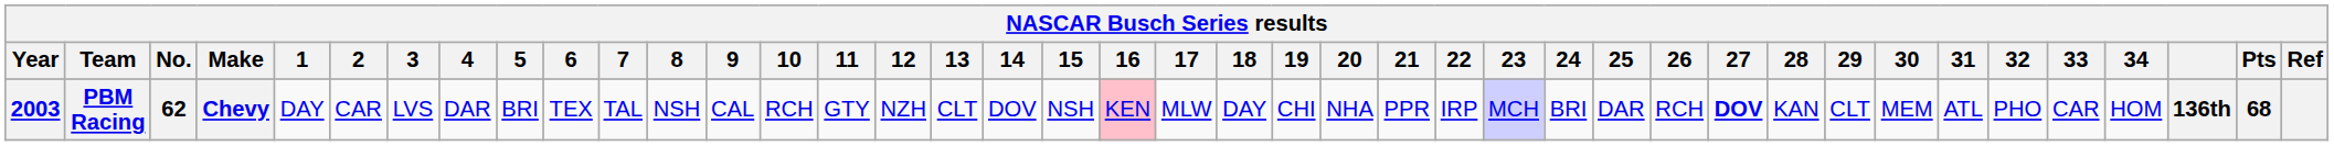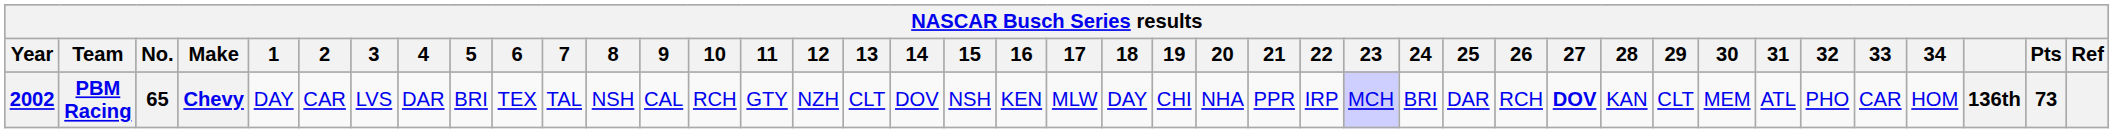 <table class="wikitable" style="text-align:center; font-size:75%">
 <tr>
 <th colspan=42><a href='#'>NASCAR Busch Series</a> results</th>
 </tr>
 <tr>
 <th>Year</th>
 <th>Team</th>
 <th>No.</th>
 <th>Make</th>
 <th>1</th>
 <th>2</th>
 <th>3</th>
 <th>4</th>
 <th>5</th>
 <th>6</th>
 <th>7</th>
 <th>8</th>
 <th>9</th>
 <th>10</th>
 <th>11</th>
 <th>12</th>
 <th>13</th>
 <th>14</th>
 <th>15</th>
 <th>16</th>
 <th>17</th>
 <th>18</th>
 <th>19</th>
 <th>20</th>
 <th>21</th>
 <th>22</th>
 <th>23</th>
 <th>24</th>
 <th>25</th>
 <th>26</th>
 <th>27</th>
 <th>28</th>
 <th>29</th>
 <th>30</th>
 <th>31</th>
 <th>32</th>
 <th>33</th>
 <th>34</th>
 <th></th>
 <th>Pts</th>
 <th>Ref</th>
 </tr>
 <tr>
-<th><a href='#'>2003</a></th>
+<th><a href='#'>2002</a></th>
 <th><a href='#'>PBM Racing</a></th>
-<th>62</th>
+<th>65</th>
 <th><a href='#'>Chevy</a></th>
 <td><a href='#'>DAY</a></td>
 <td><a href='#'>CAR</a></td>
 <td><a href='#'>LVS</a></td>
 <td><a href='#'>DAR</a></td>
 <td><a href='#'>BRI</a></td>
 <td><a href='#'>TEX</a></td>
 <td><a href='#'>TAL</a></td>
 <td><a href='#'>NSH</a></td>
 <td><a href='#'>CAL</a></td>
 <td><a href='#'>RCH</a></td>
 <td><a href='#'>GTY</a></td>
 <td><a href='#'>NZH</a></td>
 <td><a href='#'>CLT</a></td>
 <td><a href='#'>DOV</a></td>
 <td><a href='#'>NSH</a></td>
-<td style="background: pink;"><a href='#'>KEN</a></td>
+<td><a href='#'>KEN</a></td>
 <td><a href='#'>MLW</a></td>
 <td><a href='#'>DAY</a></td>
 <td><a href='#'>CHI</a></td>
 <td><a href='#'>NHA</a></td>
 <td><a href='#'>PPR</a></td>
 <td><a href='#'>IRP</a></td>
 <td style="background:#CFCFFF;"><a href='#'>MCH</a><br></td>
 <td><a href='#'>BRI</a></td>
 <td><a href='#'>DAR</a></td>
 <td><a href='#'>RCH</a></td>
 <td><strong><a href='#'>DOV</a></strong></td>
 <td><a href='#'>KAN</a></td>
 <td><a href='#'>CLT</a></td>
 <td><a href='#'>MEM</a></td>
 <td><a href='#'>ATL</a></td>
 <td><a href='#'>PHO</a></td>
 <td><a href='#'>CAR</a></td>
 <td><a href='#'>HOM</a></td>
 <th>136th</th>
-<th>68</th>
+<th>73</th>
 <th></th>
 </tr>
 </table>
